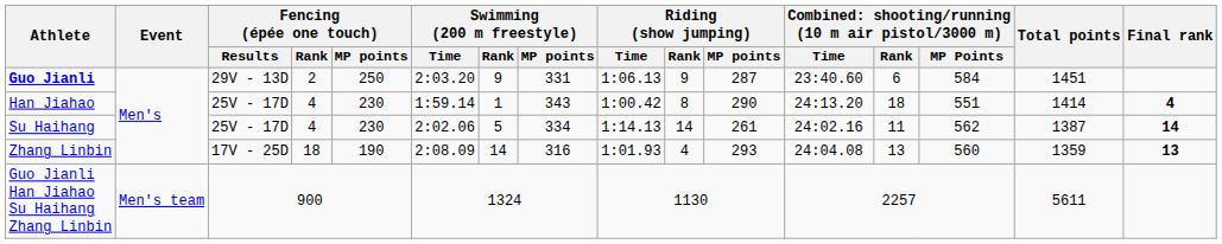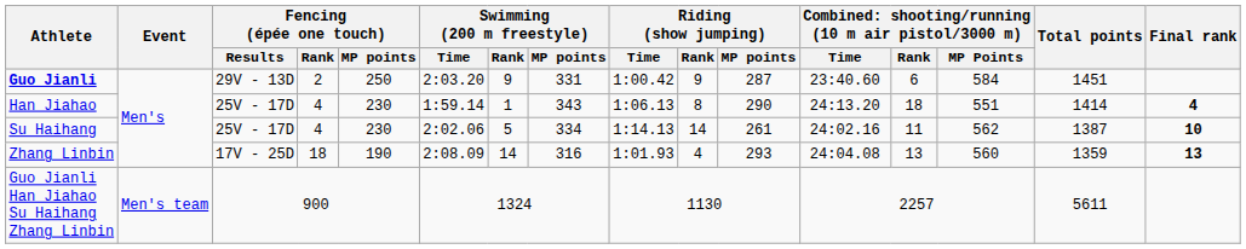 <table class="wikitable" style="font-size:90%">
 <tr>
 <th rowspan=2>Athlete</th>
 <th rowspan=2>Event</th>
 <th colspan=3>Fencing<br><span>(épée one touch)</span></th>
 <th colspan=3>Swimming<br><span>(200 m freestyle)</span></th>
 <th colspan=3>Riding<br><span>(show jumping)</span></th>
 <th colspan=3>Combined: shooting/running<br><span>(10 m air pistol/3000 m)</span></th>
 <th rowspan=2>Total points</th>
 <th rowspan=2>Final rank</th>
 </tr>
 <tr style="font-size:95%">
 <th>Results</th>
 <th>Rank</th>
 <th>MP points</th>
 <th>Time</th>
 <th>Rank</th>
 <th>MP points</th>
 <th>Time</th>
 <th>Rank</th>
 <th>MP points</th>
 <th>Time</th>
 <th>Rank</th>
 <th>MP Points</th>
 </tr>
 <tr align=center>
 <td align=left><strong><a href='#'>Guo Jianli</a></strong></td>
 <td style="text-align:left;" rowspan="4"><a href='#'>Men's</a></td>
 <td>29V - 13D</td>
 <td>2</td>
 <td>250</td>
 <td>2:03.20</td>
 <td>9</td>
 <td>331</td>
-<td>1:06.13</td>
+<td>1:00.42</td>
 <td>9</td>
 <td>287</td>
 <td>23:40.60</td>
 <td>6</td>
 <td>584</td>
 <td>1451</td>
 <td></td>
 </tr>
 <tr align=center>
 <td align=left><a href='#'>Han Jiahao</a></td>
 <td>25V - 17D</td>
 <td>4</td>
 <td>230</td>
 <td>1:59.14</td>
 <td>1</td>
 <td>343</td>
-<td>1:00.42</td>
+<td>1:06.13</td>
 <td>8</td>
 <td>290</td>
 <td>24:13.20</td>
 <td>18</td>
 <td>551</td>
 <td>1414</td>
 <td><strong>4</strong></td>
 </tr>
 <tr align=center>
 <td align=left><a href='#'>Su Haihang</a></td>
 <td>25V - 17D</td>
 <td>4</td>
 <td>230</td>
 <td>2:02.06</td>
 <td>5</td>
 <td>334</td>
 <td>1:14.13</td>
 <td>14</td>
 <td>261</td>
 <td>24:02.16</td>
 <td>11</td>
 <td>562</td>
 <td>1387</td>
-<td><strong>14</strong></td>
+<td><strong>10</strong></td>
 </tr>
 <tr align=center>
 <td align=left><a href='#'>Zhang Linbin</a></td>
 <td>17V - 25D</td>
 <td>18</td>
 <td>190</td>
 <td>2:08.09</td>
 <td>14</td>
 <td>316</td>
 <td>1:01.93</td>
 <td>4</td>
 <td>293</td>
 <td>24:04.08</td>
 <td>13</td>
 <td>560</td>
 <td>1359</td>
 <td><strong>13</strong></td>
 </tr>
 <tr align=center>
 <td align=left><a href='#'>Guo Jianli</a><br><a href='#'>Han Jiahao</a> <br><a href='#'>Su Haihang</a><br><a href='#'>Zhang Linbin</a></td>
 <td align=left><a href='#'>Men's team</a></td>
 <td style="text-align:center;" colspan="3">900</td>
 <td style="text-align:center;" colspan="3">1324</td>
 <td style="text-align:center;" colspan="3">1130</td>
 <td style="text-align:center;" colspan="3">2257</td>
 <td style="text-align:center;">5611</td>
 <td></td>
 </tr>
 </table>
